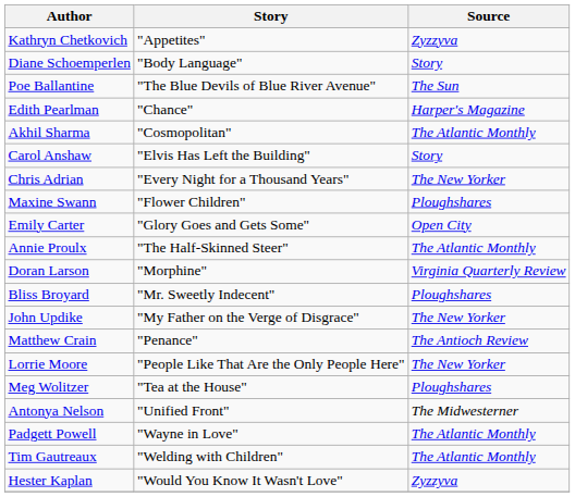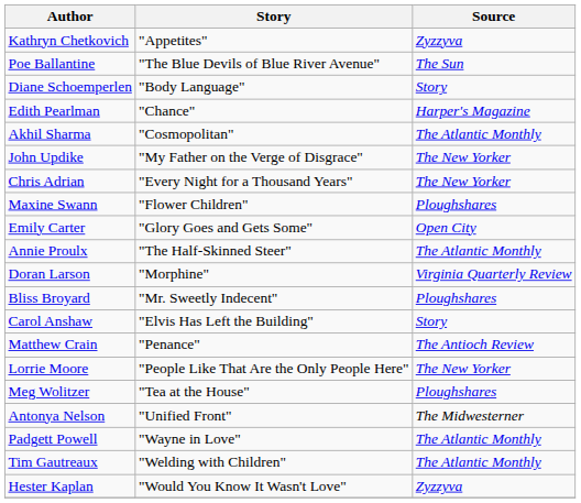 <table class="wikitable">
 <tr>
 <th>Author</th>
 <th>Story</th>
 <th>Source</th>
 </tr>
 <tr>
 <td><a href='#'>Kathryn Chetkovich</a></td>
 <td>"Appetites"</td>
 <td><em><a href='#'>Zyzzyva</a></em></td>
 </tr>
 <tr>
+<td><a href='#'>Poe Ballantine</a></td>
+<td>"The Blue Devils of Blue River Avenue"</td>
+<td><em><a href='#'>The Sun</a></em></td>
+</tr>
+<tr>
 <td><a href='#'>Diane Schoemperlen</a></td>
 <td>"Body Language"</td>
 <td><em><a href='#'>Story</a></em></td>
-</tr>
-<tr>
-<td><a href='#'>Poe Ballantine</a></td>
-<td>"The Blue Devils of Blue River Avenue"</td>
-<td><em><a href='#'>The Sun</a></em></td>
 </tr>
 <tr>
 <td><a href='#'>Edith Pearlman</a></td>
 <td>"Chance"</td>
 <td><em><a href='#'>Harper's Magazine</a></em></td>
 </tr>
 <tr>
 <td><a href='#'>Akhil Sharma</a></td>
 <td>"Cosmopolitan"</td>
 <td><em><a href='#'>The Atlantic Monthly</a></em></td>
 </tr>
 <tr>
-<td><a href='#'>Carol Anshaw</a></td>
-<td>"Elvis Has Left the Building"</td>
-<td><em><a href='#'>Story</a></em></td>
+<td><a href='#'>John Updike</a></td>
+<td>"My Father on the Verge of Disgrace"</td>
+<td><em><a href='#'>The New Yorker</a></em></td>
 </tr>
 <tr>
 <td><a href='#'>Chris Adrian</a></td>
 <td>"Every Night for a Thousand Years"</td>
 <td><em><a href='#'>The New Yorker</a></em></td>
 </tr>
 <tr>
 <td><a href='#'>Maxine Swann</a></td>
 <td>"Flower Children"</td>
 <td><em><a href='#'>Ploughshares</a></em></td>
 </tr>
 <tr>
 <td><a href='#'>Emily Carter</a></td>
 <td>"Glory Goes and Gets Some"</td>
 <td><em><a href='#'>Open City</a></em></td>
 </tr>
 <tr>
 <td><a href='#'>Annie Proulx</a></td>
 <td>"The Half-Skinned Steer"</td>
 <td><em><a href='#'>The Atlantic Monthly</a></em></td>
 </tr>
 <tr>
 <td><a href='#'>Doran Larson</a></td>
 <td>"Morphine"</td>
 <td><em><a href='#'>Virginia Quarterly Review</a></em></td>
 </tr>
 <tr>
 <td><a href='#'>Bliss Broyard</a></td>
 <td>"Mr. Sweetly Indecent"</td>
 <td><em><a href='#'>Ploughshares</a></em></td>
 </tr>
 <tr>
-<td><a href='#'>John Updike</a></td>
-<td>"My Father on the Verge of Disgrace"</td>
-<td><em><a href='#'>The New Yorker</a></em></td>
+<td><a href='#'>Carol Anshaw</a></td>
+<td>"Elvis Has Left the Building"</td>
+<td><em><a href='#'>Story</a></em></td>
 </tr>
 <tr>
 <td><a href='#'>Matthew Crain</a></td>
 <td>"Penance"</td>
 <td><em><a href='#'>The Antioch Review</a></em></td>
 </tr>
 <tr>
 <td><a href='#'>Lorrie Moore</a></td>
 <td>"People Like That Are the Only People Here"</td>
 <td><em><a href='#'>The New Yorker</a></em></td>
 </tr>
 <tr>
 <td><a href='#'>Meg Wolitzer</a></td>
 <td>"Tea at the House"</td>
 <td><em><a href='#'>Ploughshares</a></em></td>
 </tr>
 <tr>
 <td><a href='#'>Antonya Nelson</a></td>
 <td>"Unified Front"</td>
 <td><em>The Midwesterner</em></td>
 </tr>
 <tr>
 <td><a href='#'>Padgett Powell</a></td>
 <td>"Wayne in Love"</td>
 <td><em><a href='#'>The Atlantic Monthly</a></em></td>
 </tr>
 <tr>
 <td><a href='#'>Tim Gautreaux</a></td>
 <td>"Welding with Children"</td>
 <td><em><a href='#'>The Atlantic Monthly</a></em></td>
 </tr>
 <tr>
 <td><a href='#'>Hester Kaplan</a></td>
 <td>"Would You Know It Wasn't Love"</td>
 <td><em><a href='#'>Zyzzyva</a></em></td>
 </tr>
 <tr>
 </tr>
 </table>
